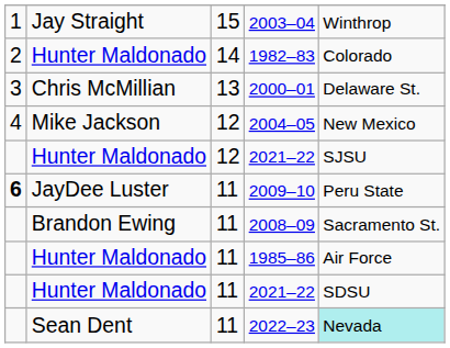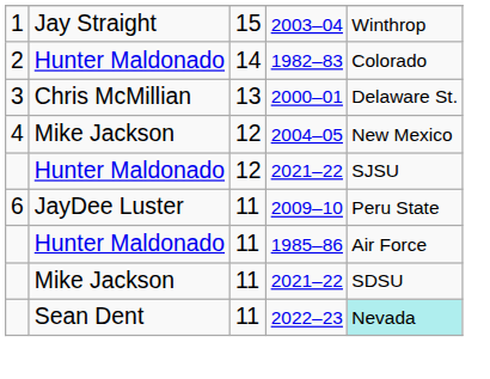 <table class="wikitable">
 <tr>
 </tr>
 <tr>
 <td>1</td>
 <td>Jay Straight</td>
 <td>15</td>
 <td style="font-size:80%;"><a href='#'>2003–04</a></td>
 <td style="font-size:80%;">Winthrop</td>
 </tr>
 <tr>
 <td>2</td>
 <td><a href='#'>Hunter Maldonado</a></td>
 <td>14</td>
 <td style="font-size:80%;"><a href='#'>1982–83</a></td>
 <td style="font-size:80%;">Colorado</td>
 </tr>
 <tr>
 <td>3</td>
 <td>Chris McMillian</td>
 <td>13</td>
 <td style="font-size:80%;"><a href='#'>2000–01</a></td>
 <td style="font-size:80%;">Delaware St.</td>
 </tr>
 <tr>
 <td>4</td>
 <td>Mike Jackson</td>
 <td>12</td>
 <td style="font-size:80%;"><a href='#'>2004–05</a></td>
 <td style="font-size:80%;">New Mexico</td>
 </tr>
 <tr>
 <td></td>
 <td><a href='#'>Hunter Maldonado</a></td>
 <td>12</td>
 <td style="font-size:80%;"><a href='#'>2021–22</a></td>
 <td style="font-size:80%;">SJSU</td>
 </tr>
 <tr>
-<td><strong>6</strong></td>
+<td>6</td>
 <td>JayDee Luster</td>
 <td>11</td>
 <td style="font-size:80%;"><a href='#'>2009–10</a></td>
 <td style="font-size:80%;">Peru State</td>
-</tr>
-<tr>
-<td></td>
-<td>Brandon Ewing</td>
-<td>11</td>
-<td style="font-size:80%;"><a href='#'>2008–09</a></td>
-<td style="font-size:80%;">Sacramento St.</td>
 </tr>
 <tr>
 <td></td>
 <td><a href='#'>Hunter Maldonado</a></td>
 <td>11</td>
 <td style="font-size:80%;"><a href='#'>1985–86</a></td>
 <td style="font-size:80%;">Air Force</td>
 </tr>
 <tr>
 <td></td>
-<td><a href='#'>Hunter Maldonado</a></td>
+<td>Mike Jackson</td>
 <td>11</td>
 <td style="font-size:80%;"><a href='#'>2021–22</a></td>
 <td style="font-size:80%;">SDSU</td>
 </tr>
 <tr>
 <td></td>
 <td>Sean Dent</td>
 <td>11</td>
 <td style="font-size:80%;"><a href='#'>2022–23</a></td>
 <td style="background: paleturquoise; font-size:80%;">Nevada</td>
 </tr>
 </table>
